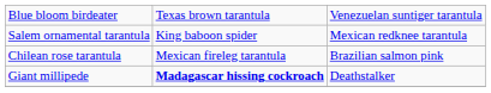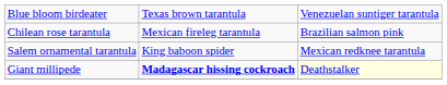 <table class="wikitable">
 <tr>
 <td><a href='#'>Blue bloom birdeater</a></td>
 <td><a href='#'>Texas brown tarantula</a></td>
 <td><a href='#'>Venezuelan suntiger tarantula</a></td>
 </tr>
 <tr>
+<td><a href='#'>Chilean rose tarantula</a></td>
+<td><a href='#'>Mexican fireleg tarantula</a></td>
+<td><a href='#'>Brazilian salmon pink</a></td>
+</tr>
+<tr>
 <td><a href='#'>Salem ornamental tarantula</a></td>
 <td><a href='#'>King baboon spider</a></td>
 <td><a href='#'>Mexican redknee tarantula</a></td>
 </tr>
 <tr>
-<td><a href='#'>Chilean rose tarantula</a></td>
-<td><a href='#'>Mexican fireleg tarantula</a></td>
-<td><a href='#'>Brazilian salmon pink</a></td>
-</tr>
-<tr>
 <td><a href='#'>Giant millipede</a></td>
 <td><strong><a href='#'>Madagascar hissing cockroach</a></strong></td>
-<td><a href='#'>Deathstalker</a></td>
+<td style="background: lightyellow;"><a href='#'>Deathstalker</a></td>
 </tr>
 <tr>
 </tr>
 </table>
